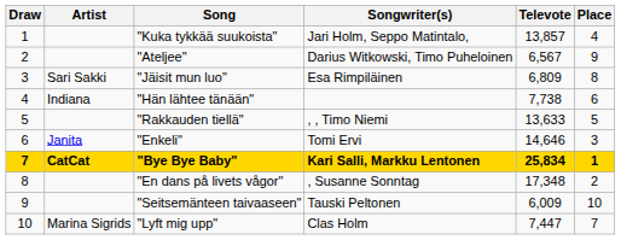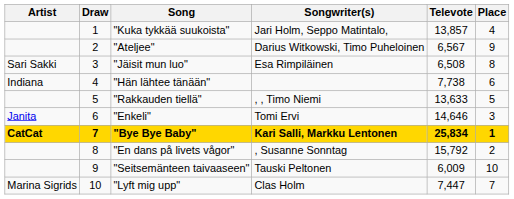 <table class="sortable wikitable" style="margin: 1em auto 1em auto; text-align:center">
 <tr>
+<th>Artist</th>
 <th>Draw</th>
-<th>Artist</th>
 <th>Song</th>
 <th>Songwriter(s)</th>
 <th>Televote</th>
 <th>Place</th>
 </tr>
 <tr>
+<td align="left"></td>
 <td>1</td>
-<td align="left"></td>
 <td align="left">"Kuka tykkää suukoista"</td>
 <td align="left">Jari Holm, Seppo Matintalo, </td>
 <td>13,857</td>
 <td>4</td>
 </tr>
 <tr>
+<td align="left"></td>
 <td>2</td>
-<td align="left"></td>
 <td align="left">"Ateljee"</td>
 <td align="left">Darius Witkowski, Timo Puheloinen</td>
 <td>6,567</td>
 <td>9</td>
 </tr>
 <tr>
+<td align="left">Sari Sakki</td>
 <td>3</td>
-<td align="left">Sari Sakki</td>
 <td align="left">"Jäisit mun luo"</td>
 <td align="left">Esa Rimpiläinen</td>
-<td>6,809</td>
+<td>6,508</td>
 <td>8</td>
 </tr>
 <tr>
+<td align="left">Indiana</td>
 <td>4</td>
-<td align="left">Indiana</td>
 <td align="left">"Hän lähtee tänään"</td>
 <td align="left"></td>
 <td>7,738</td>
 <td>6</td>
 </tr>
 <tr>
+<td align="left"></td>
 <td>5</td>
-<td align="left"></td>
 <td align="left">"Rakkauden tiellä"</td>
 <td align="left">, , Timo Niemi</td>
 <td>13,633</td>
 <td>5</td>
 </tr>
 <tr>
+<td align="left"><a href='#'>Janita</a></td>
 <td>6</td>
-<td align="left"><a href='#'>Janita</a></td>
 <td align="left">"Enkeli"</td>
 <td align="left">Tomi Ervi</td>
 <td>14,646</td>
 <td>3</td>
 </tr>
 <tr style="font-weight:bold; background:gold;">
+<td align="left">CatCat</td>
 <td>7</td>
-<td align="left">CatCat</td>
 <td align="left">"Bye Bye Baby"</td>
 <td align="left">Kari Salli, Markku Lentonen</td>
 <td>25,834</td>
 <td>1</td>
 </tr>
 <tr>
+<td align="left"></td>
 <td>8</td>
-<td align="left"></td>
 <td align="left">"En dans på livets vågor"</td>
 <td align="left">, Susanne Sonntag</td>
-<td>17,348</td>
+<td>15,792</td>
 <td>2</td>
 </tr>
 <tr>
+<td align="left"></td>
 <td>9</td>
-<td align="left"></td>
 <td align="left">"Seitsemänteen taivaaseen"</td>
 <td align="left">Tauski Peltonen</td>
 <td>6,009</td>
 <td>10</td>
 </tr>
 <tr>
+<td align="left">Marina Sigrids</td>
 <td>10</td>
-<td align="left">Marina Sigrids</td>
 <td align="left">"Lyft mig upp"</td>
 <td align="left">Clas Holm</td>
 <td>7,447</td>
 <td>7</td>
 </tr>
 </table>
